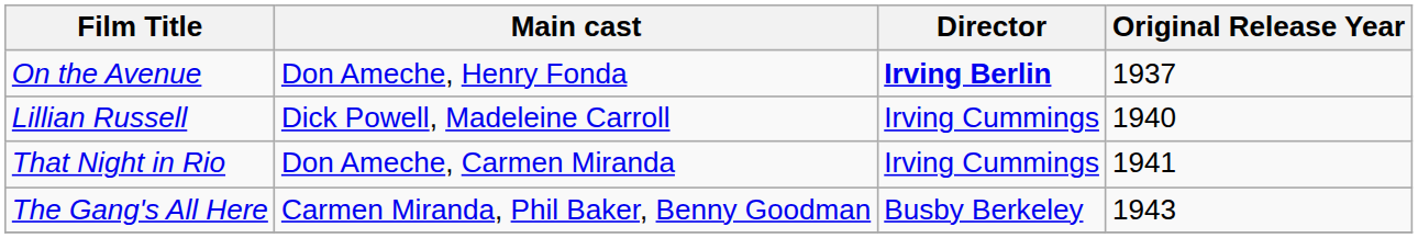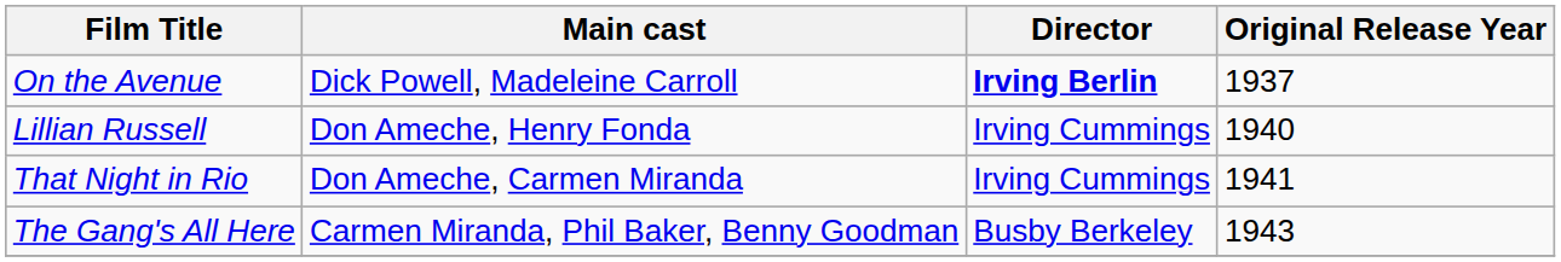 <table class="wikitable sortable">
 <tr>
 <th>Film Title</th>
 <th>Main cast</th>
 <th>Director</th>
 <th>Original Release Year</th>
 </tr>
 <tr>
 <td><em><a href='#'>On the Avenue</a></em></td>
-<td><a href='#'>Don Ameche</a>, <a href='#'>Henry Fonda</a></td>
+<td><a href='#'>Dick Powell</a>, <a href='#'>Madeleine Carroll</a></td>
 <td><strong><a href='#'>Irving Berlin</a></strong></td>
 <td>1937</td>
 </tr>
 <tr>
 <td><em><a href='#'>Lillian Russell</a></em></td>
-<td><a href='#'>Dick Powell</a>, <a href='#'>Madeleine Carroll</a></td>
+<td><a href='#'>Don Ameche</a>, <a href='#'>Henry Fonda</a></td>
 <td><a href='#'>Irving Cummings</a></td>
 <td>1940</td>
 </tr>
 <tr>
 <td><em><a href='#'>That Night in Rio</a></em></td>
 <td><a href='#'>Don Ameche</a>, <a href='#'>Carmen Miranda</a></td>
 <td><a href='#'>Irving Cummings</a></td>
 <td>1941</td>
 </tr>
 <tr>
 <td><em><a href='#'>The Gang's All Here</a></em></td>
 <td><a href='#'>Carmen Miranda</a>, <a href='#'>Phil Baker</a>, <a href='#'>Benny Goodman</a></td>
 <td><a href='#'>Busby Berkeley</a></td>
 <td>1943</td>
 </tr>
 <tr>
 </tr>
 </table>
